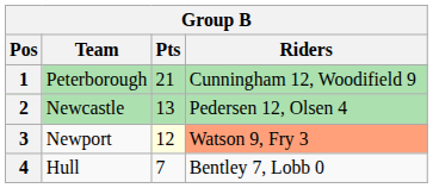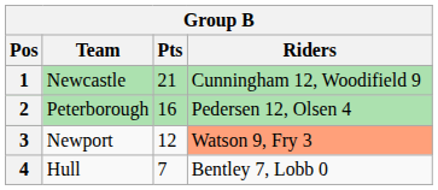 <table class="wikitable">
 <tr>
 <th colspan="4">Group B</th>
 </tr>
 <tr>
 <th width=20>Pos</th>
 <th width=80>Team</th>
 <th width=20>Pts</th>
 <th width=200>Riders</th>
 </tr>
 <tr style="background:#ACE1AF;">
 <th>1</th>
-<td>Peterborough</td>
+<td>Newcastle</td>
 <td>21</td>
 <td>Cunningham 12, Woodifield 9</td>
 </tr>
 <tr style="background:#ACE1AF;">
 <th>2</th>
-<td>Newcastle</td>
-<td>13</td>
+<td>Peterborough</td>
+<td>16</td>
 <td>Pedersen 12, Olsen 4</td>
 </tr>
 <tr>
 <th>3</th>
 <td>Newport</td>
-<td style="background: lightyellow;">12</td>
+<td>12</td>
 <td style="background: lightsalmon;">Watson 9, Fry 3</td>
 </tr>
 <tr>
 <th>4</th>
 <td>Hull</td>
 <td>7</td>
 <td>Bentley 7, Lobb 0</td>
 </tr>
 </table>
